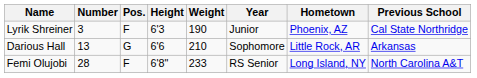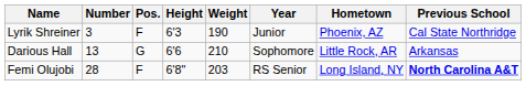 <table class="wikitable sortable" border="1">
 <tr>
 <th>Name</th>
 <th>Number</th>
 <th>Pos.</th>
 <th>Height</th>
 <th>Weight</th>
 <th>Year</th>
 <th>Hometown</th>
 <th class="unsortable">Previous School</th>
 </tr>
 <tr>
 <td>Lyrik Shreiner</td>
 <td>3</td>
 <td>F</td>
 <td>6'3</td>
 <td>190</td>
 <td>Junior</td>
 <td><a href='#'>Phoenix, AZ</a></td>
 <td><a href='#'>Cal State Northridge</a></td>
 </tr>
 <tr>
 <td>Darious Hall</td>
 <td>13</td>
 <td>G</td>
 <td>6'6</td>
 <td>210</td>
 <td>Sophomore</td>
 <td><a href='#'>Little Rock, AR</a></td>
 <td><a href='#'>Arkansas</a></td>
 </tr>
 <tr>
 <td>Femi Olujobi</td>
 <td>28</td>
 <td>F</td>
 <td>6'8"</td>
-<td>233</td>
+<td>203</td>
 <td>RS Senior</td>
 <td><a href='#'>Long Island, NY</a></td>
-<td><a href='#'>North Carolina A&T</a></td>
+<td><strong><a href='#'>North Carolina A&T</a></strong></td>
 </tr>
 </table>
